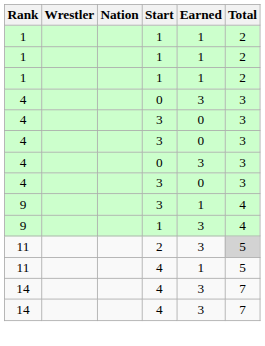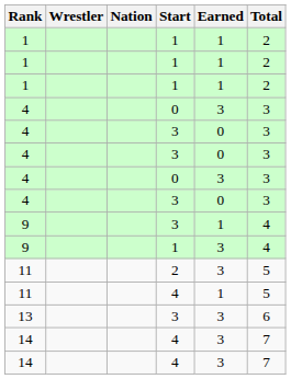 <table class="wikitable sortable" style="text-align:center;">
 <tr>
 <th>Rank</th>
 <th>Wrestler</th>
 <th>Nation</th>
 <th>Start</th>
 <th>Earned</th>
 <th>Total</th>
 </tr>
 <tr style="background:#cfc;">
 <td>1</td>
 <td align=left></td>
 <td align=left></td>
 <td>1</td>
 <td>1</td>
 <td>2</td>
 </tr>
 <tr style="background:#cfc;">
 <td>1</td>
 <td align=left></td>
 <td align=left></td>
 <td>1</td>
 <td>1</td>
 <td>2</td>
 </tr>
 <tr style="background:#cfc;">
 <td>1</td>
 <td align=left></td>
 <td align=left></td>
 <td>1</td>
 <td>1</td>
 <td>2</td>
 </tr>
 <tr style="background:#cfc;">
 <td>4</td>
 <td align=left></td>
 <td align=left></td>
 <td>0</td>
 <td>3</td>
 <td>3</td>
 </tr>
 <tr style="background:#cfc;">
 <td>4</td>
 <td align=left></td>
 <td align=left></td>
 <td>3</td>
 <td>0</td>
 <td>3</td>
 </tr>
 <tr style="background:#cfc;">
 <td>4</td>
 <td align=left></td>
 <td align=left></td>
 <td>3</td>
 <td>0</td>
 <td>3</td>
 </tr>
 <tr style="background:#cfc;">
 <td>4</td>
 <td align=left></td>
 <td align=left></td>
 <td>0</td>
 <td>3</td>
 <td>3</td>
 </tr>
 <tr style="background:#cfc;">
 <td>4</td>
 <td align=left></td>
 <td align=left></td>
 <td>3</td>
 <td>0</td>
 <td>3</td>
 </tr>
 <tr style="background:#cfc;">
 <td>9</td>
 <td align=left></td>
 <td align=left></td>
 <td>3</td>
 <td>1</td>
 <td>4</td>
 </tr>
 <tr style="background:#cfc;">
 <td>9</td>
 <td align=left></td>
 <td align=left></td>
 <td>1</td>
 <td>3</td>
 <td>4</td>
 </tr>
 <tr>
 <td>11</td>
 <td align=left></td>
 <td align=left></td>
 <td>2</td>
 <td>3</td>
-<td style="background: lightgrey;">5</td>
+<td>5</td>
 </tr>
 <tr>
 <td>11</td>
 <td align=left></td>
 <td align=left></td>
 <td>4</td>
 <td>1</td>
 <td>5</td>
+</tr>
+<tr>
+<td>13</td>
+<td align=left></td>
+<td align=left></td>
+<td>3</td>
+<td>3</td>
+<td>6</td>
 </tr>
 <tr>
 <td>14</td>
 <td align=left></td>
 <td align=left></td>
 <td>4</td>
 <td>3</td>
 <td>7</td>
 </tr>
 <tr>
 <td>14</td>
 <td align=left></td>
 <td align=left></td>
 <td>4</td>
 <td>3</td>
 <td>7</td>
 </tr>
 </table>
